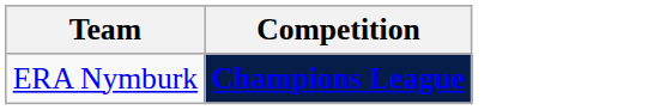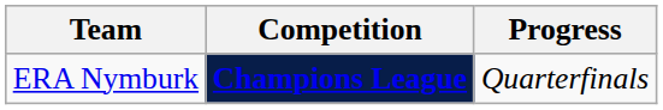 <table class="wikitable sortable">
 <tr>
 <th>Team</th>
 <th>Competition</th>
+<th>Progress</th>
 </tr>
 <tr>
 <td><a href='#'>ERA Nymburk</a></td>
 <td rowspan="1" style="background-color:#071D49;color:#D0D3D4;text-align:center"><strong><a href='#'><span>Champions League</span></a></strong></td>
+<td><em>Quarterfinals</em></td>
 </tr>
 </table>
